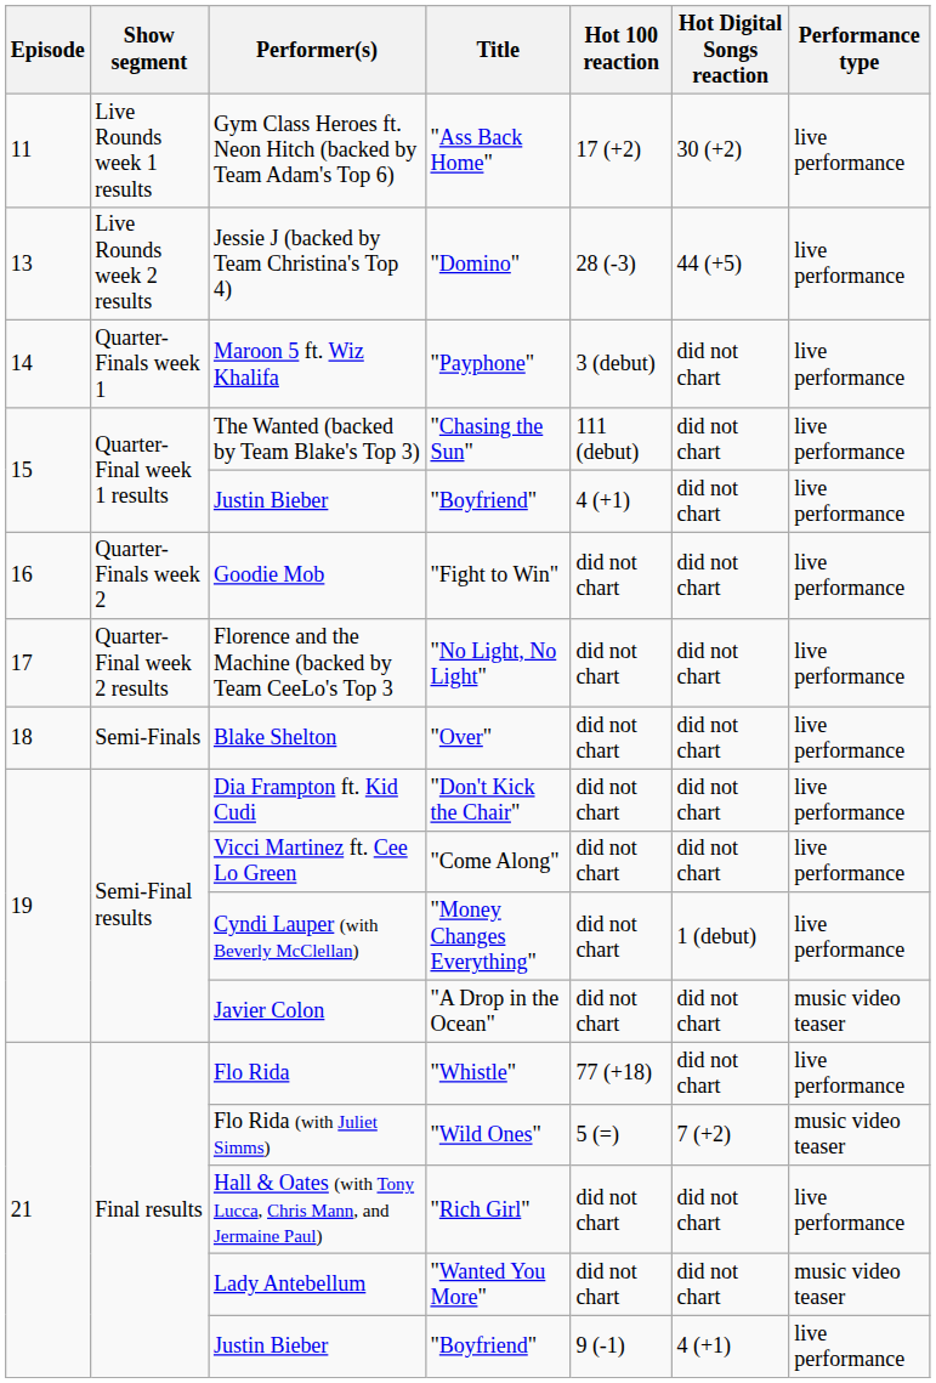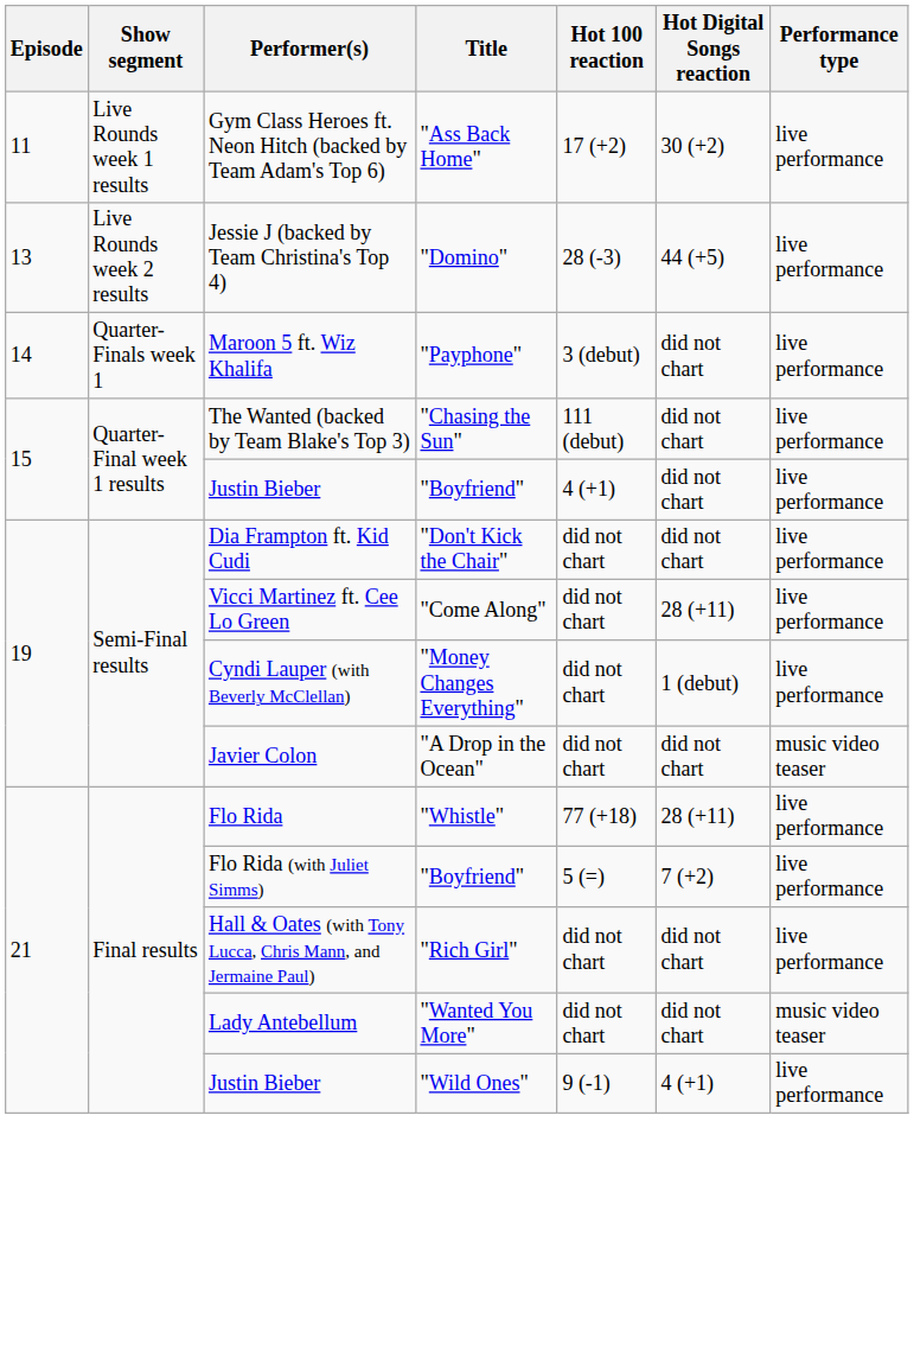 <table class="wikitable" style="font-size:90%;">
 <tr>
 <th>Episode</th>
 <th>Show segment</th>
 <th>Performer(s)</th>
 <th>Title</th>
 <th>Hot 100 reaction</th>
 <th>Hot Digital Songs reaction</th>
 <th>Performance type</th>
 </tr>
 <tr>
 <td>11</td>
 <td>Live Rounds week 1 results</td>
 <td>Gym Class Heroes ft. Neon Hitch (backed by Team Adam's Top 6)</td>
 <td>"<a href='#'>Ass Back Home</a>"</td>
 <td>17 (+2)</td>
 <td>30 (+2)</td>
 <td>live performance</td>
 </tr>
 <tr>
 <td>13</td>
 <td>Live Rounds week 2 results</td>
 <td>Jessie J (backed by Team Christina's Top 4)</td>
 <td>"<a href='#'>Domino</a>"</td>
 <td>28 (-3)</td>
 <td>44 (+5)</td>
 <td>live performance</td>
 </tr>
 <tr>
 <td>14</td>
 <td>Quarter-Finals week 1</td>
 <td><a href='#'>Maroon 5</a> ft. <a href='#'>Wiz Khalifa</a></td>
 <td>"<a href='#'>Payphone</a>"</td>
 <td>3 (debut)</td>
 <td>did not chart</td>
 <td>live performance</td>
 </tr>
 <tr>
 <td rowspan=2>15</td>
 <td rowspan=2>Quarter-Final week 1 results</td>
 <td>The Wanted (backed by Team Blake's Top 3)</td>
 <td>"<a href='#'>Chasing the Sun</a>"</td>
 <td>111 (debut)</td>
 <td>did not chart</td>
 <td>live performance</td>
 </tr>
 <tr>
 <td><a href='#'>Justin Bieber</a></td>
 <td>"<a href='#'>Boyfriend</a>"</td>
 <td>4 (+1)</td>
 <td>did not chart</td>
 <td>live performance</td>
 </tr>
 <tr>
-<td>16</td>
-<td>Quarter-Finals week 2</td>
-<td><a href='#'>Goodie Mob</a></td>
-<td>"Fight to Win"</td>
-<td>did not chart</td>
-<td>did not chart</td>
-<td>live performance</td>
-</tr>
-<tr>
-<td>17</td>
-<td>Quarter-Final week 2 results</td>
-<td>Florence and the Machine (backed by Team CeeLo's Top 3</td>
-<td>"<a href='#'>No Light, No Light</a>"</td>
-<td>did not chart</td>
-<td>did not chart</td>
-<td>live performance</td>
-</tr>
-<tr>
-<td>18</td>
-<td>Semi-Finals</td>
-<td><a href='#'>Blake Shelton</a></td>
-<td>"<a href='#'>Over</a>"</td>
-<td>did not chart</td>
-<td>did not chart</td>
-<td>live performance</td>
-</tr>
-<tr>
 <td rowspan=4>19</td>
 <td rowspan=4>Semi-Final results</td>
 <td><a href='#'>Dia Frampton</a> ft. <a href='#'>Kid Cudi</a></td>
 <td>"<a href='#'>Don't Kick the Chair</a>"</td>
 <td>did not chart</td>
 <td>did not chart</td>
 <td>live performance</td>
 </tr>
 <tr>
 <td><a href='#'>Vicci Martinez</a> ft. <a href='#'>Cee Lo Green</a></td>
 <td>"Come Along"</td>
 <td>did not chart</td>
-<td>did not chart</td>
+<td>28 (+11)</td>
 <td>live performance</td>
 </tr>
 <tr>
 <td><a href='#'>Cyndi Lauper</a> <small>(with <a href='#'>Beverly McClellan</a>)</small></td>
 <td>"<a href='#'>Money Changes Everything</a>"</td>
 <td>did not chart</td>
 <td>1 (debut)</td>
 <td>live performance</td>
 </tr>
 <tr>
 <td><a href='#'>Javier Colon</a></td>
 <td>"A Drop in the Ocean"</td>
 <td>did not chart</td>
 <td>did not chart</td>
 <td>music video teaser</td>
 </tr>
 <tr>
 <td rowspan=5>21</td>
 <td rowspan=5>Final results</td>
 <td><a href='#'>Flo Rida</a></td>
 <td>"<a href='#'>Whistle</a>"</td>
 <td>77 (+18)</td>
-<td>did not chart</td>
+<td>28 (+11)</td>
 <td>live performance</td>
 </tr>
 <tr>
 <td>Flo Rida <small>(with <a href='#'>Juliet Simms</a>)</small></td>
-<td>"<a href='#'>Wild Ones</a>"</td>
+<td>"<a href='#'>Boyfriend</a>"</td>
 <td>5 (=)</td>
 <td>7 (+2)</td>
-<td>music video teaser</td>
+<td>live performance</td>
 </tr>
 <tr>
 <td><a href='#'>Hall & Oates</a> <small>(with <a href='#'>Tony Lucca</a>, <a href='#'>Chris Mann</a>, and <a href='#'>Jermaine Paul</a>)</small></td>
 <td>"<a href='#'>Rich Girl</a>"</td>
 <td>did not chart</td>
 <td>did not chart</td>
 <td>live performance</td>
 </tr>
 <tr>
 <td><a href='#'>Lady Antebellum</a></td>
 <td>"<a href='#'>Wanted You More</a>"</td>
 <td>did not chart</td>
 <td>did not chart</td>
 <td>music video teaser</td>
 </tr>
 <tr>
 <td><a href='#'>Justin Bieber</a></td>
-<td>"<a href='#'>Boyfriend</a>"</td>
+<td>"<a href='#'>Wild Ones</a>"</td>
 <td>9 (-1)</td>
 <td>4 (+1)</td>
 <td>live performance</td>
 </tr>
 </table>
